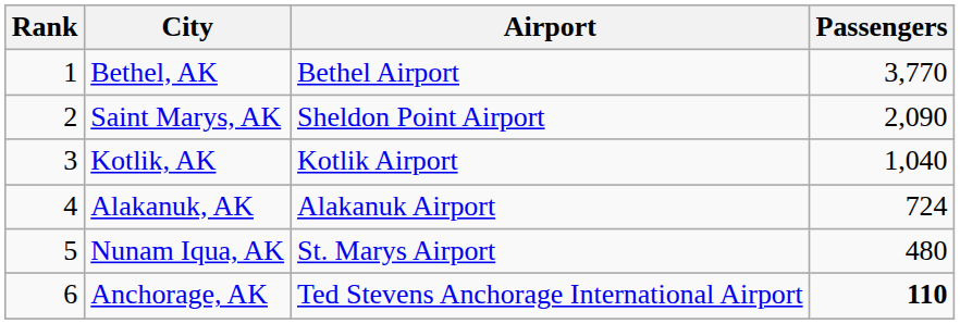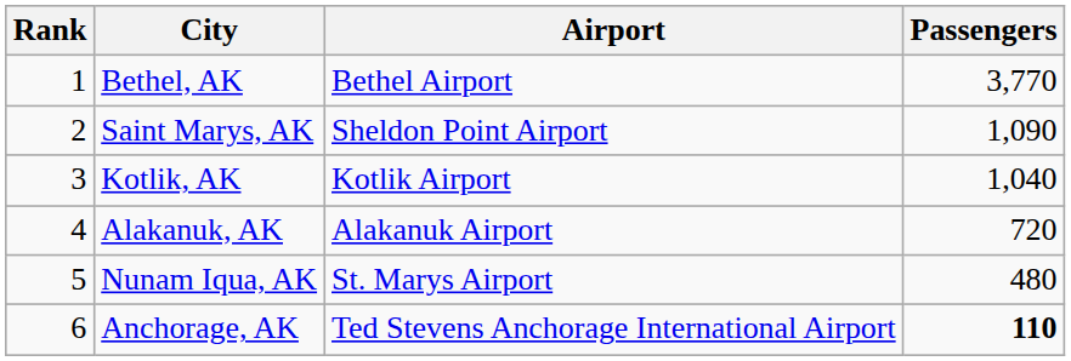 <table class="wikitable">
 <tr>
 <th>Rank</th>
 <th>City</th>
 <th>Airport</th>
 <th>Passengers</th>
 </tr>
 <tr>
 <td align=right>1</td>
 <td> <a href='#'>Bethel, AK</a></td>
 <td><a href='#'>Bethel Airport</a></td>
 <td align=right>3,770</td>
 </tr>
 <tr>
 <td align=right>2</td>
 <td> <a href='#'>Saint Marys, AK</a></td>
 <td><a href='#'>Sheldon Point Airport</a></td>
-<td align=right>2,090</td>
+<td align=right>1,090</td>
 </tr>
 <tr>
 <td align=right>3</td>
 <td> <a href='#'>Kotlik, AK</a></td>
 <td><a href='#'>Kotlik Airport</a></td>
 <td align=right>1,040</td>
 </tr>
 <tr>
 <td align=right>4</td>
 <td> <a href='#'>Alakanuk, AK</a></td>
 <td><a href='#'>Alakanuk Airport</a></td>
-<td align=right>724</td>
+<td align=right>720</td>
 </tr>
 <tr>
 <td align=right>5</td>
 <td> <a href='#'>Nunam Iqua, AK</a></td>
 <td><a href='#'>St. Marys Airport</a></td>
 <td align=right>480</td>
 </tr>
 <tr>
 <td align=right>6</td>
 <td> <a href='#'>Anchorage, AK</a></td>
 <td><a href='#'>Ted Stevens Anchorage International Airport</a></td>
 <td align=right><strong>110</strong></td>
 </tr>
 </table>
